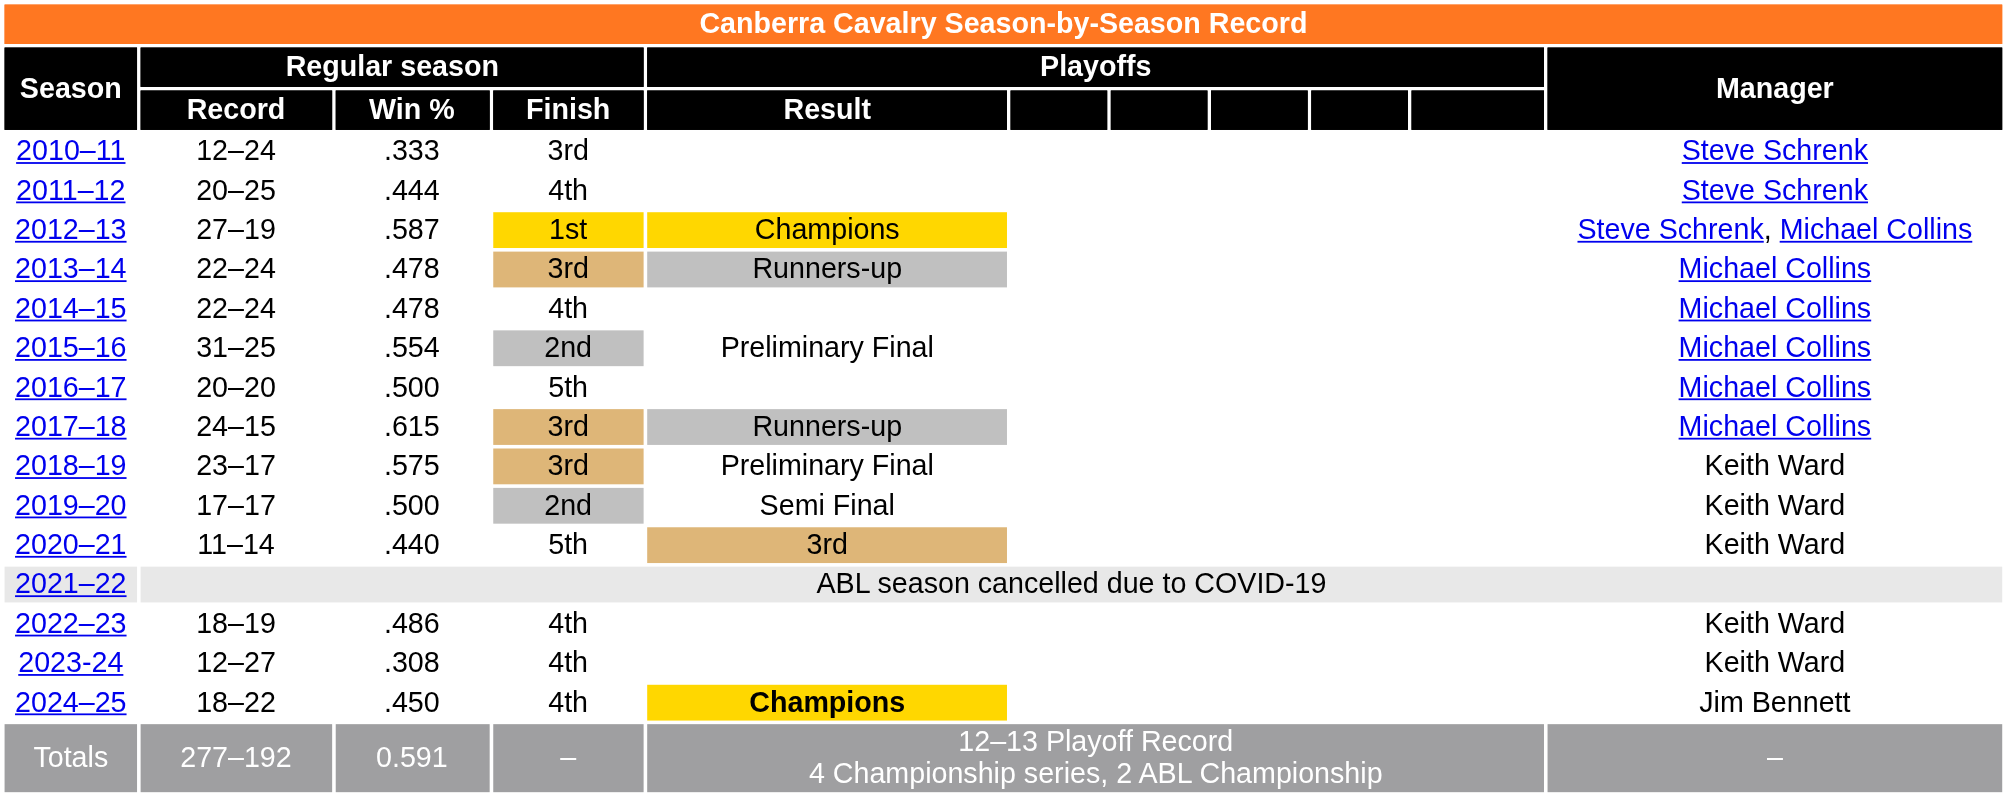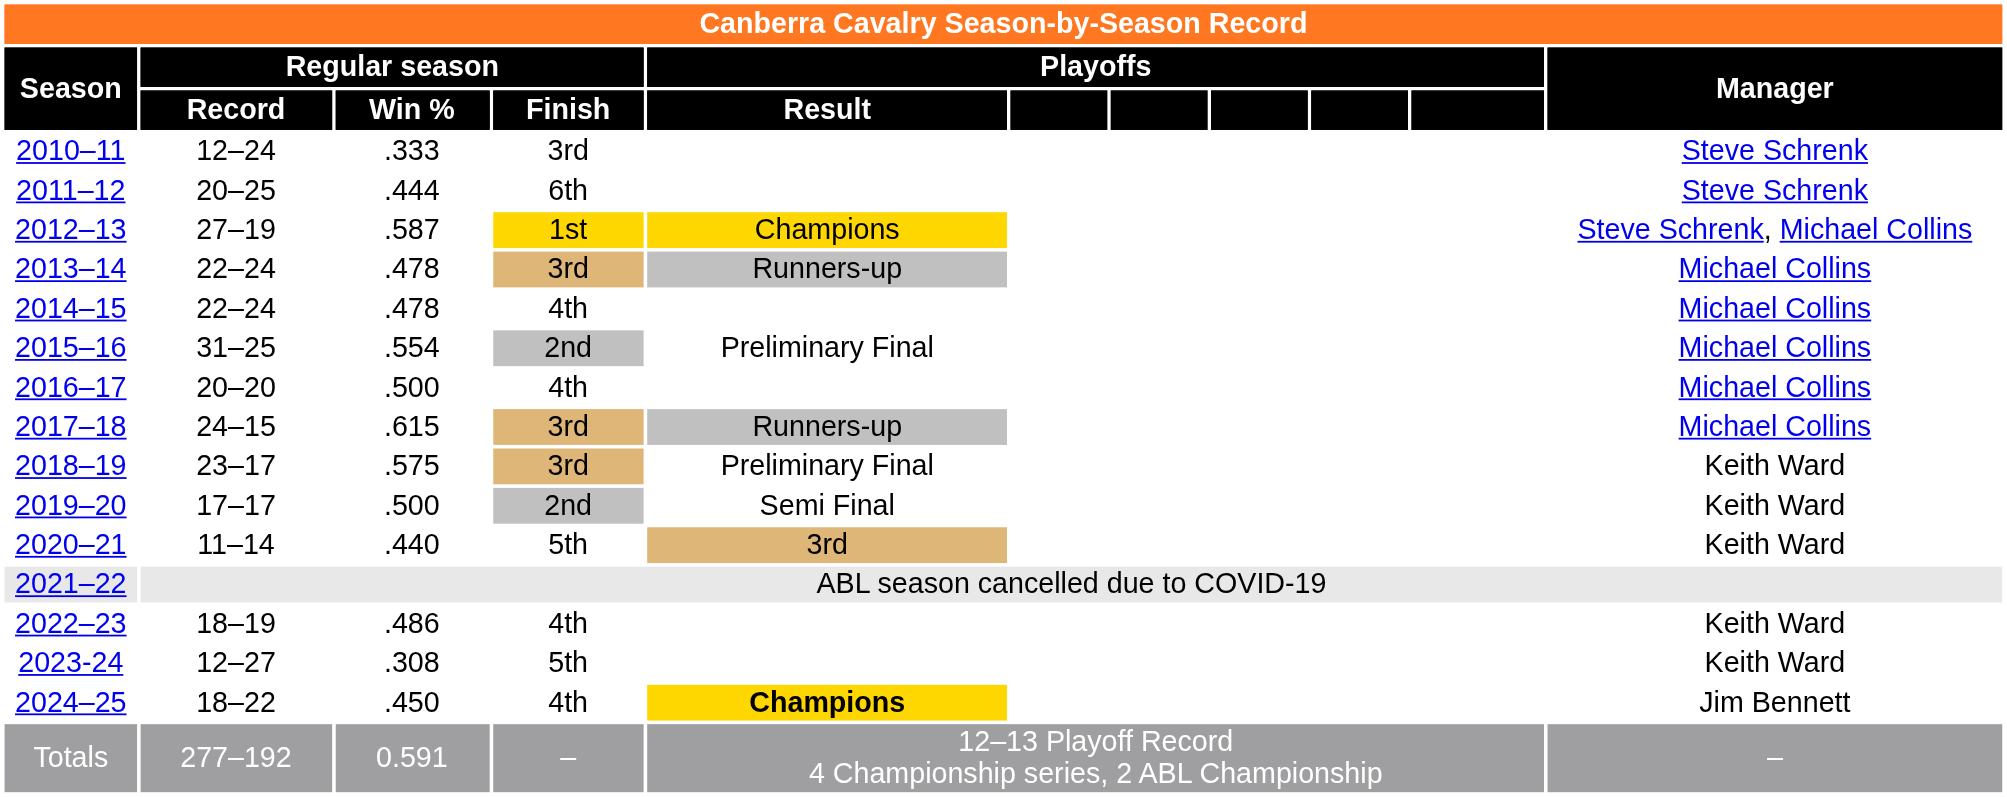 <table class="toccolours" style="width:70em;text-align: center">
 <tr>
 <th colspan="11" style="background:#FF7721;color:white;border:#FF7721 1px solid">Canberra Cavalry Season-by-Season Record</th>
 </tr>
 <tr>
 <th rowspan="2" style="background:#000000;color:white;border:#000000 1px solid; width: 70px">Season</th>
 <th colspan="3" style="background:#000000;color:white;border:#000000 1px solid">Regular season</th>
 <th colspan="6" style="background:#000000;color:white;border:#000000 1px solid">Playoffs</th>
 <th rowspan="2" style="background:#000000;color:white;border:#000000 1px solid; width: 250px">Manager</th>
 </tr>
 <tr>
 <th style="background:#000000;color:white;border:#000000 1px solid">Record</th>
 <th style="background:#000000;color:white;border:#000000 1px solid">Win %</th>
 <th style="background:#000000;color:white;border:#000000 1px solid">Finish</th>
 <th style="background:#000000;color:white;border:#000000 1px solid">Result</th>
 <th style="background:#000000;color:white;border:#000000 1px solid; width: 50px"></th>
 <th style="background:#000000;color:white;border:#000000 1px solid; width: 50px"></th>
 <th style="background:#000000;color:white;border:#000000 1px solid; width: 50px"></th>
 <th style="background:#000000;color:white;border:#000000 1px solid; width: 50px"></th>
 <th style="background:#000000;color:white;border:#000000 1px solid; width: 70px"></th>
 </tr>
 <tr>
 <td><a href='#'>2010–11</a></td>
 <td>12–24</td>
 <td>.333</td>
 <td>3rd <small></small></td>
 <td colspan=6></td>
 <td> <a href='#'>Steve Schrenk</a></td>
 </tr>
 <tr>
 <td><a href='#'>2011–12</a></td>
 <td>20–25</td>
 <td>.444</td>
-<td>4th</td>
+<td>6th</td>
 <td colspan=6></td>
 <td> <a href='#'>Steve Schrenk</a></td>
 </tr>
 <tr>
 <td><a href='#'>2012–13</a></td>
 <td>27–19</td>
 <td>.587</td>
 <td bgcolor="gold">1st</td>
 <td bgcolor="gold">Champions</td>
 <td colspan=4></td>
 <td></td>
 <td> <a href='#'>Steve Schrenk</a>,  <a href='#'>Michael Collins</a></td>
 </tr>
 <tr>
 <td><a href='#'>2013–14</a></td>
 <td>22–24</td>
 <td>.478</td>
 <td bgcolor="#deb678">3rd</td>
 <td bgcolor="silver">Runners-up</td>
 <td colspan=3></td>
 <td></td>
 <td></td>
 <td> <a href='#'>Michael Collins</a></td>
 </tr>
 <tr>
 <td><a href='#'>2014–15</a></td>
 <td>22–24</td>
 <td>.478</td>
 <td>4th</td>
 <td colspan=6></td>
 <td> <a href='#'>Michael Collins</a></td>
 </tr>
 <tr>
 <td><a href='#'>2015–16</a></td>
 <td>31–25</td>
 <td>.554</td>
 <td bgcolor="silver">2nd</td>
 <td>Preliminary Final</td>
 <td colspan=3></td>
 <td></td>
 <td></td>
 <td> <a href='#'>Michael Collins</a></td>
 </tr>
 <tr>
 <td><a href='#'>2016–17</a></td>
 <td>20–20</td>
 <td>.500</td>
-<td>5th</td>
+<td>4th</td>
 <td colspan=6></td>
 <td> <a href='#'>Michael Collins</a></td>
 </tr>
 <tr>
 <td><a href='#'>2017–18</a></td>
 <td>24–15</td>
 <td>.615</td>
 <td bgcolor="#deb678">3rd</td>
 <td bgcolor="silver">Runners-up</td>
 <td colspan=3></td>
 <td></td>
 <td></td>
 <td> <a href='#'>Michael Collins</a></td>
 </tr>
 <tr>
 <td><a href='#'>2018–19</a></td>
 <td>23–17</td>
 <td>.575</td>
 <td bgcolor="#deb678">3rd <small></small></td>
 <td>Preliminary Final</td>
 <td></td>
 <td></td>
 <td colspan=3></td>
 <td> Keith Ward</td>
 </tr>
 <tr>
 <td><a href='#'>2019–20</a></td>
 <td>17–17</td>
 <td>.500</td>
 <td bgcolor="silver">2nd <small></small></td>
 <td>Semi Final</td>
 <td></td>
 <td></td>
 <td colspan=3></td>
 <td> Keith Ward</td>
 </tr>
 <tr>
 <td><a href='#'>2020–21</a></td>
 <td>11–14</td>
 <td>.440</td>
 <td>5th</td>
 <td bgcolor="#deb678">3rd</td>
 <td></td>
 <td></td>
 <td></td>
 <td colspan=2></td>
 <td> Keith Ward</td>
 </tr>
 <tr>
 <td bgcolor="#e8e8e8"><a href='#'>2021–22</a></td>
 <td colspan=10 bgcolor="#e8e8e8">ABL season cancelled due to COVID-19</td>
 </tr>
 <tr>
 <td><a href='#'>2022–23</a></td>
 <td>18–19</td>
 <td>.486</td>
 <td>4th</td>
 <td colspan="6"></td>
 <td> Keith Ward</td>
 </tr>
 <tr>
 <td><a href='#'>2023-24</a></td>
 <td>12–27</td>
 <td>.308</td>
-<td>4th</td>
+<td>5th</td>
 <td colspan="6"></td>
 <td> Keith Ward</td>
 </tr>
 <tr>
 <td><a href='#'>2024–25</a></td>
 <td>18–22</td>
 <td>.450</td>
 <td>4th</td>
 <td bgcolor="gold"><strong>Champions</strong></td>
 <td colspan="4"></td>
 <td></td>
 <td> Jim Bennett</td>
 </tr>
 <tr>
 <td style="background:#9f9fa1; color:white">Totals</td>
 <td style="background:#9f9fa1; color:white">277–192</td>
 <td style="background:#9f9fa1; color:white">0.591</td>
 <td style="background:#9f9fa1; color:white">–</td>
 <td colspan="6" style="background:#9f9fa1; color:white">12–13 Playoff Record<br>4 Championship series, 2 ABL Championship</td>
 <td style="background:#9f9fa1; color:white">–</td>
 </tr>
 <tr>
 </tr>
 </table>
